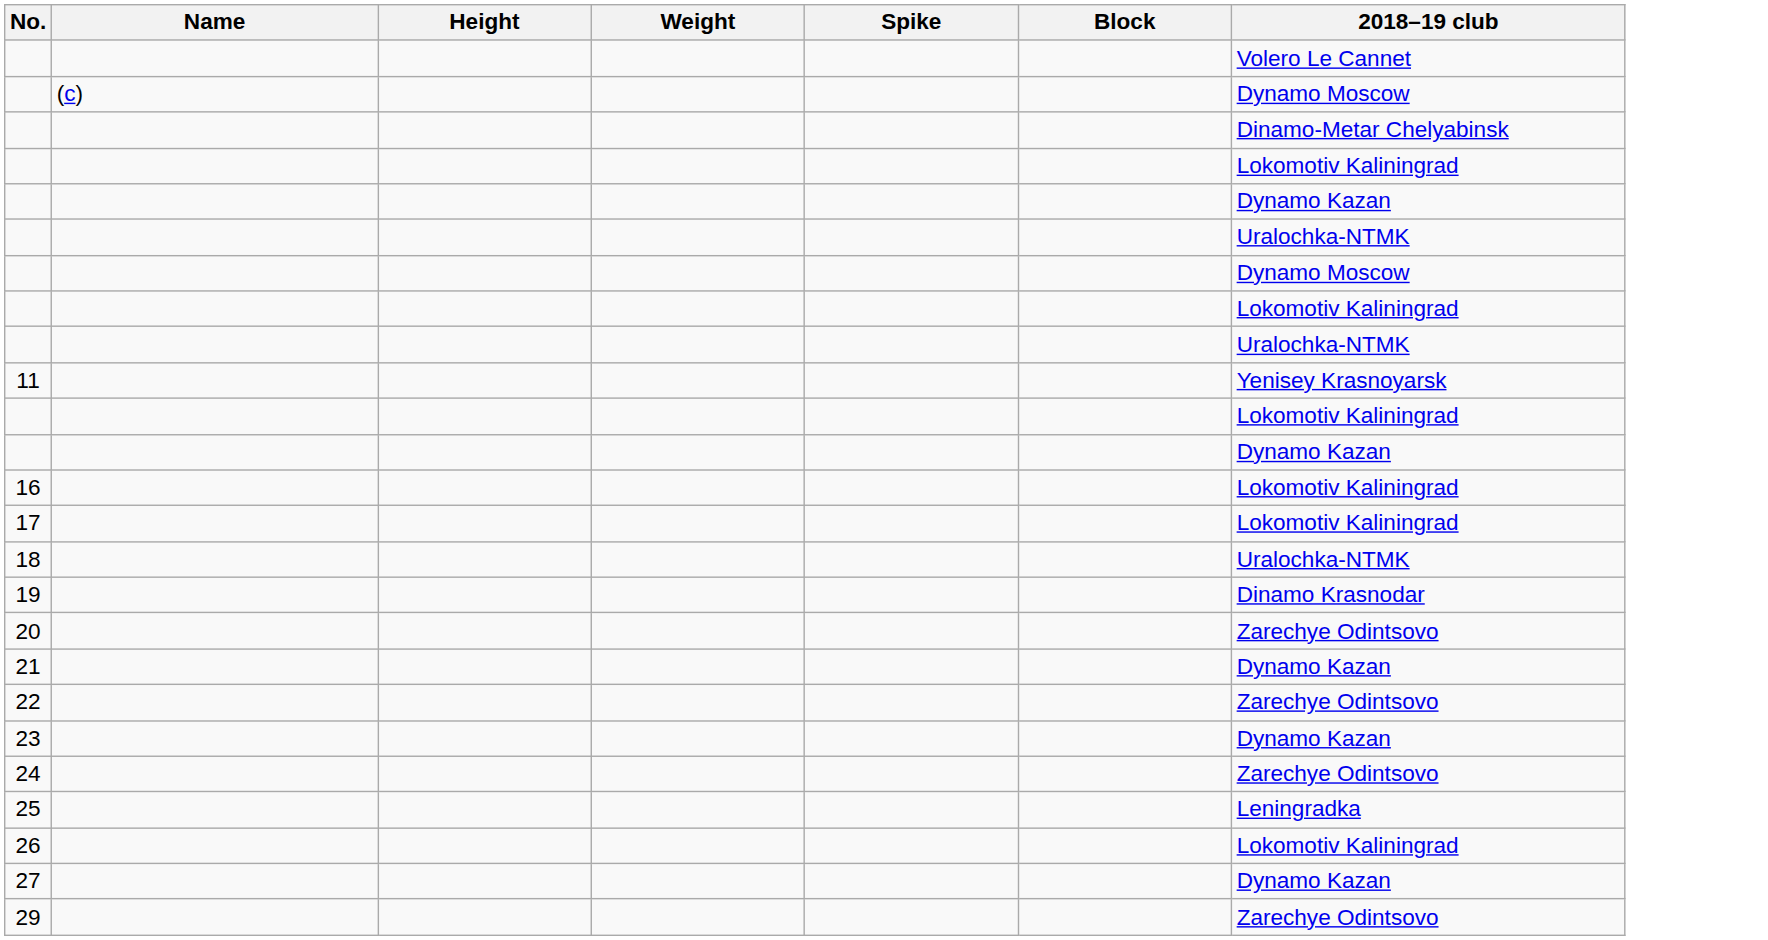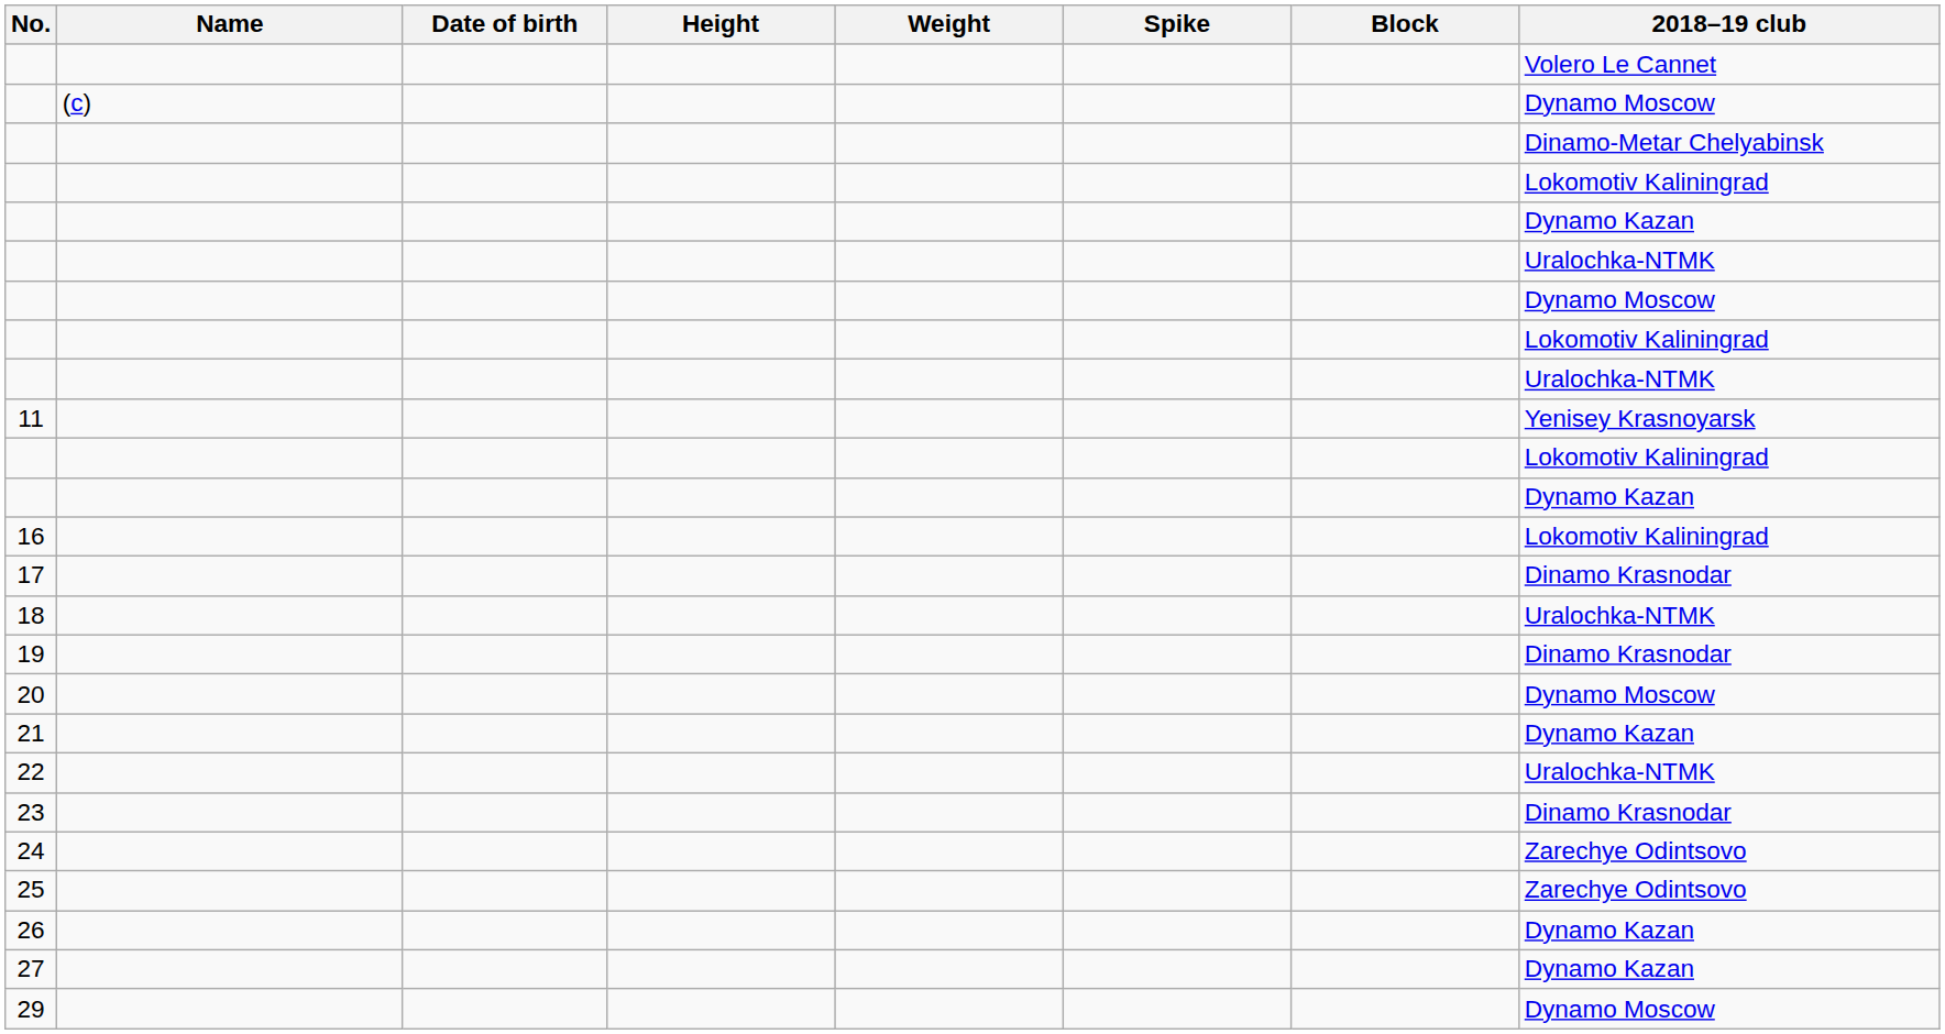 <table class="wikitable sortable" style="font-size:100%; text-align:center;">
 <tr>
 <th>No.</th>
 <th style="width:14em">Name</th>
+<th style="width:8em">Date of birth</th>
 <th style="width:9em">Height</th>
 <th style="width:9em">Weight</th>
 <th style="width:9em">Spike</th>
 <th style="width:9em">Block</th>
 <th style="width:17em">2018–19 club</th>
 </tr>
 <tr>
 <td></td>
 <td align=left></td>
+<td align=right></td>
 <td></td>
 <td></td>
 <td></td>
 <td></td>
 <td align=left> <a href='#'>Volero Le Cannet</a></td>
 </tr>
 <tr>
 <td></td>
 <td align=left> (<a href='#'>c</a>)</td>
+<td align=right></td>
 <td></td>
 <td></td>
 <td></td>
 <td></td>
 <td align=left> <a href='#'>Dynamo Moscow</a></td>
 </tr>
 <tr>
 <td></td>
 <td align=left></td>
+<td align=right></td>
 <td></td>
 <td></td>
 <td></td>
 <td></td>
 <td align=left> <a href='#'>Dinamo-Metar Chelyabinsk</a></td>
 </tr>
 <tr>
 <td></td>
 <td align=left></td>
+<td align=right></td>
 <td></td>
 <td></td>
 <td></td>
 <td></td>
 <td align=left> <a href='#'>Lokomotiv Kaliningrad</a></td>
 </tr>
 <tr>
 <td></td>
 <td align=left></td>
+<td align=right></td>
 <td></td>
 <td></td>
 <td></td>
 <td></td>
 <td align=left> <a href='#'>Dynamo Kazan</a></td>
 </tr>
 <tr>
 <td></td>
 <td align=left></td>
+<td align=right></td>
 <td></td>
 <td></td>
 <td></td>
 <td></td>
 <td align=left> <a href='#'>Uralochka-NTMK</a></td>
 </tr>
 <tr>
 <td></td>
 <td align=left></td>
+<td align=right></td>
 <td></td>
 <td></td>
 <td></td>
 <td></td>
 <td align=left> <a href='#'>Dynamo Moscow</a></td>
 </tr>
 <tr>
 <td></td>
 <td align=left></td>
+<td align=right></td>
 <td></td>
 <td></td>
 <td></td>
 <td></td>
 <td align=left> <a href='#'>Lokomotiv Kaliningrad</a></td>
 </tr>
 <tr>
 <td></td>
 <td align=left></td>
+<td align=right></td>
 <td></td>
 <td></td>
 <td></td>
 <td></td>
 <td align=left> <a href='#'>Uralochka-NTMK</a></td>
 </tr>
 <tr>
 <td>11</td>
 <td align=left></td>
+<td align=right></td>
 <td></td>
 <td></td>
 <td></td>
 <td></td>
 <td align=left> <a href='#'>Yenisey Krasnoyarsk</a></td>
 </tr>
 <tr>
 <td></td>
 <td align=left></td>
+<td align=right></td>
 <td></td>
 <td></td>
 <td></td>
 <td></td>
 <td align=left> <a href='#'>Lokomotiv Kaliningrad</a></td>
 </tr>
 <tr>
 <td></td>
 <td align=left></td>
+<td align=right></td>
 <td></td>
 <td></td>
 <td></td>
 <td></td>
 <td align=left> <a href='#'>Dynamo Kazan</a></td>
 </tr>
 <tr>
 <td>16</td>
 <td align=left></td>
+<td align=right></td>
 <td></td>
 <td></td>
 <td></td>
 <td></td>
 <td align=left> <a href='#'>Lokomotiv Kaliningrad</a></td>
 </tr>
 <tr>
 <td>17</td>
 <td align=left></td>
+<td align=right></td>
 <td></td>
 <td></td>
 <td></td>
 <td></td>
-<td align=left> <a href='#'>Lokomotiv Kaliningrad</a></td>
+<td align=left> <a href='#'>Dinamo Krasnodar</a></td>
 </tr>
 <tr>
 <td>18</td>
 <td align=left></td>
+<td align=right></td>
 <td></td>
 <td></td>
 <td></td>
 <td></td>
 <td align=left> <a href='#'>Uralochka-NTMK</a></td>
 </tr>
 <tr>
 <td>19</td>
 <td align=left></td>
+<td align=right></td>
 <td></td>
 <td></td>
 <td></td>
 <td></td>
 <td align=left> <a href='#'>Dinamo Krasnodar</a></td>
 </tr>
 <tr>
 <td>20</td>
 <td align=left></td>
+<td align=right></td>
 <td></td>
 <td></td>
 <td></td>
 <td></td>
-<td align=left> <a href='#'>Zarechye Odintsovo</a></td>
+<td align=left> <a href='#'>Dynamo Moscow</a></td>
 </tr>
 <tr>
 <td>21</td>
 <td align=left></td>
+<td align=right></td>
 <td></td>
 <td></td>
 <td></td>
 <td></td>
 <td align=left> <a href='#'>Dynamo Kazan</a></td>
 </tr>
 <tr>
 <td>22</td>
 <td align=left></td>
+<td align=right></td>
 <td></td>
 <td></td>
 <td></td>
 <td></td>
-<td align=left> <a href='#'>Zarechye Odintsovo</a></td>
+<td align=left> <a href='#'>Uralochka-NTMK</a></td>
 </tr>
 <tr>
 <td>23</td>
 <td align=left></td>
+<td align=right></td>
 <td></td>
 <td></td>
 <td></td>
 <td></td>
-<td align=left> <a href='#'>Dynamo Kazan</a></td>
+<td align=left> <a href='#'>Dinamo Krasnodar</a></td>
 </tr>
 <tr>
 <td>24</td>
 <td align=left></td>
+<td align=right></td>
 <td></td>
 <td></td>
 <td></td>
 <td></td>
 <td align=left> <a href='#'>Zarechye Odintsovo</a></td>
 </tr>
 <tr>
 <td>25</td>
 <td align=left></td>
+<td align=right></td>
 <td></td>
 <td></td>
 <td></td>
 <td></td>
-<td align=left> <a href='#'>Leningradka</a></td>
+<td align=left> <a href='#'>Zarechye Odintsovo</a></td>
 </tr>
 <tr>
 <td>26</td>
 <td align=left></td>
+<td align=right></td>
 <td></td>
 <td></td>
 <td></td>
 <td></td>
-<td align=left> <a href='#'>Lokomotiv Kaliningrad</a></td>
+<td align=left> <a href='#'>Dynamo Kazan</a></td>
 </tr>
 <tr>
 <td>27</td>
 <td align=left></td>
+<td align=right></td>
 <td></td>
 <td></td>
 <td></td>
 <td></td>
 <td align=left> <a href='#'>Dynamo Kazan</a></td>
 </tr>
 <tr>
 <td>29</td>
 <td align=left></td>
+<td align=right></td>
 <td></td>
 <td></td>
 <td></td>
 <td></td>
-<td align=left> <a href='#'>Zarechye Odintsovo</a></td>
+<td align=left> <a href='#'>Dynamo Moscow</a></td>
 </tr>
 </table>
